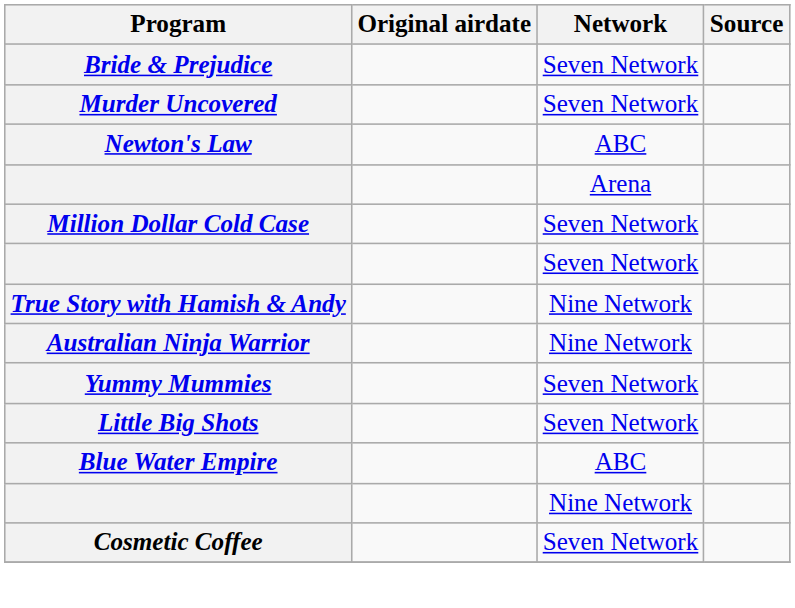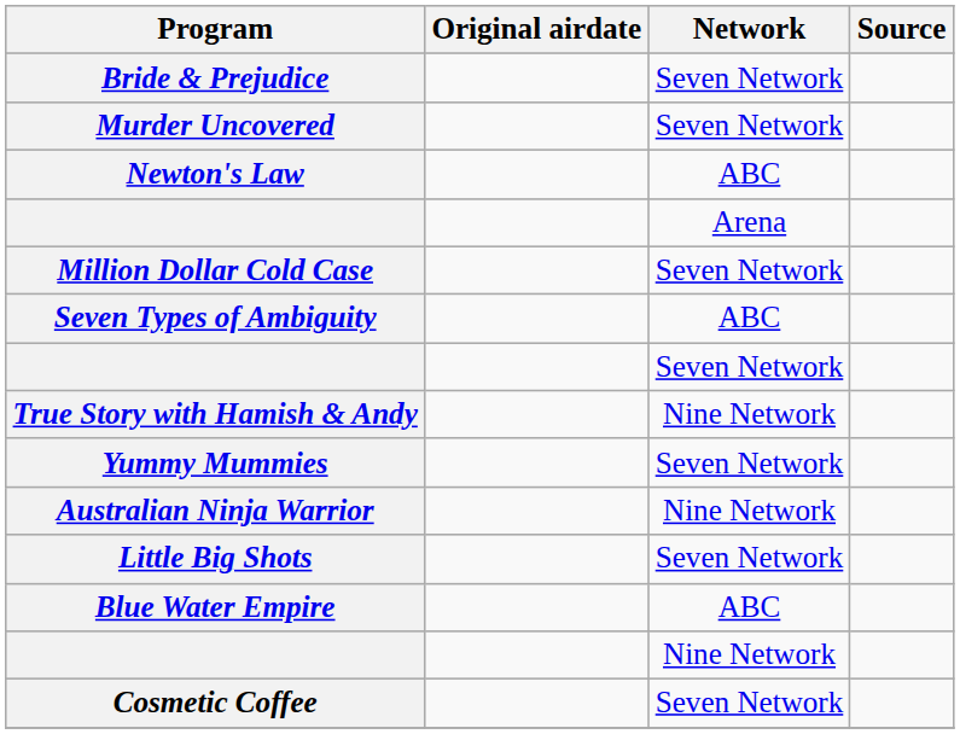 <table class="wikitable plainrowheaders sortable" style="text-align:center">
 <tr>
 <th scope="col">Program</th>
 <th scope="col">Original airdate</th>
 <th scope="col">Network</th>
 <th scope="col" class="unsortable">Source</th>
 </tr>
 <tr>
 <th scope="row"><em><a href='#'>Bride & Prejudice</a></em></th>
 <td></td>
 <td><a href='#'>Seven Network</a></td>
 <td></td>
 </tr>
 <tr>
 <th scope="row"><em><a href='#'>Murder Uncovered</a></em></th>
 <td></td>
 <td><a href='#'>Seven Network</a></td>
 <td></td>
 </tr>
 <tr>
 <th scope="row"><em><a href='#'>Newton's Law</a></em></th>
 <td></td>
 <td><a href='#'>ABC</a></td>
 <td></td>
 </tr>
 <tr>
 <th scope="row"><em></em></th>
 <td></td>
 <td><a href='#'>Arena</a></td>
 <td></td>
 </tr>
 <tr>
 <th scope="row"><em><a href='#'>Million Dollar Cold Case</a></em></th>
 <td></td>
 <td><a href='#'>Seven Network</a></td>
 <td></td>
 </tr>
 <tr>
+<th scope="row"><em><a href='#'>Seven Types of Ambiguity</a></em></th>
+<td></td>
+<td><a href='#'>ABC</a></td>
+<td></td>
+</tr>
+<tr>
 <th scope="row"><em></em></th>
 <td></td>
 <td><a href='#'>Seven Network</a></td>
 <td></td>
 </tr>
 <tr>
 <th scope="row"><em><a href='#'>True Story with Hamish & Andy</a></em></th>
 <td></td>
 <td><a href='#'>Nine Network</a></td>
 <td></td>
 </tr>
 <tr>
+<th scope="row"><em><a href='#'>Yummy Mummies</a></em></th>
+<td></td>
+<td><a href='#'>Seven Network</a></td>
+<td></td>
+</tr>
+<tr>
 <th scope="row"><em><a href='#'>Australian Ninja Warrior</a></em></th>
 <td></td>
 <td><a href='#'>Nine Network</a></td>
-<td></td>
-</tr>
-<tr>
-<th scope="row"><em><a href='#'>Yummy Mummies</a></em></th>
-<td></td>
-<td><a href='#'>Seven Network</a></td>
 <td></td>
 </tr>
 <tr>
 <th scope="row"><em><a href='#'>Little Big Shots</a></em></th>
 <td></td>
 <td><a href='#'>Seven Network</a></td>
 <td></td>
 </tr>
 <tr>
 <th scope="row"><em><a href='#'>Blue Water Empire</a></em></th>
 <td></td>
 <td><a href='#'>ABC</a></td>
 <td></td>
 </tr>
 <tr>
 <th scope="row"><em></em></th>
 <td></td>
 <td><a href='#'>Nine Network</a></td>
 <td></td>
 </tr>
 <tr>
 <th scope="row"><em>Cosmetic Coffee</em></th>
 <td></td>
 <td><a href='#'>Seven Network</a></td>
 <td></td>
 </tr>
 <tr>
 </tr>
 </table>
